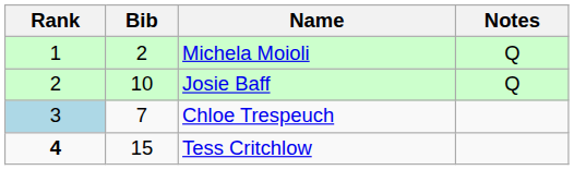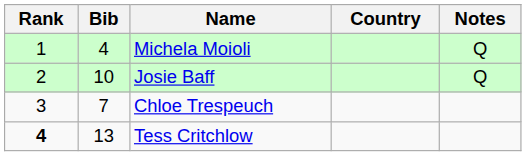 <table class="wikitable" style="text-align:center; width:450px">
 <tr>
 <th>Rank</th>
 <th>Bib</th>
 <th>Name</th>
+<th>Country</th>
 <th>Notes</th>
 </tr>
 <tr bgcolor=ccffcc>
 <td>1</td>
-<td>2</td>
+<td>4</td>
 <td align=left><a href='#'>Michela Moioli</a></td>
+<td align=left></td>
 <td>Q</td>
 </tr>
 <tr bgcolor=ccffcc>
 <td>2</td>
 <td>10</td>
 <td align=left><a href='#'>Josie Baff</a></td>
+<td align=left></td>
 <td>Q</td>
 </tr>
 <tr>
-<td style="background: lightblue;">3</td>
+<td>3</td>
 <td>7</td>
 <td align=left><a href='#'>Chloe Trespeuch</a></td>
+<td align=left></td>
 <td></td>
 </tr>
 <tr>
 <td><strong>4</strong></td>
-<td>15</td>
+<td>13</td>
 <td align=left><a href='#'>Tess Critchlow</a></td>
+<td align=left></td>
 <td></td>
 </tr>
 </table>
